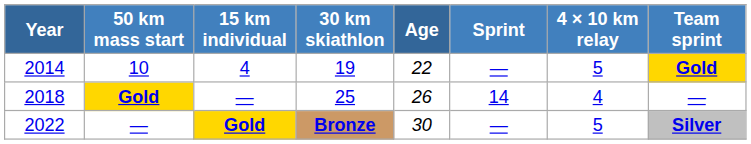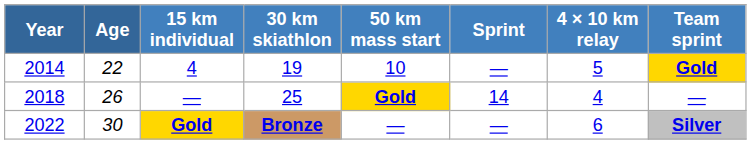 <table class="wikitable" style="font-size:95%; text-align:center; border:grey solid 1px; border-collapse:collapse; background:#ffffff;">
 <tr>
 <th style="background-color:#369; color:white; width:60px;"> Year </th>
-<th style="background-color:#4180be; color:white; width:75px;"> 50 km <br> mass start </th>
+<th style="background-color:#369; color:white; width:40px;"> Age </th>
 <th style="background-color:#4180be; color:white; width:75px;"> 15 km <br> individual </th>
 <th style="background-color:#4180be; color:white; width:75px;"> 30 km <br> skiathlon </th>
-<th style="background-color:#369; color:white; width:40px;"> Age </th>
+<th style="background-color:#4180be; color:white; width:75px;"> 50 km <br> mass start </th>
 <th style="background-color:#4180be; color:white; width:75px;"> Sprint </th>
 <th style="background-color:#4180be; color:white; width:75px;"> 4 × 10 km <br> relay </th>
 <th style="background-color:#4180be; color:white; width:75px;"> Team <br> sprint </th>
 </tr>
 <tr>
 <td><a href='#'>2014</a></td>
-<td><a href='#'>10</a></td>
+<td><em>22</em></td>
 <td><a href='#'>4</a></td>
 <td><a href='#'>19</a></td>
-<td><em>22</em></td>
+<td><a href='#'>10</a></td>
 <td><a href='#'>—</a></td>
 <td><a href='#'>5</a></td>
 <td style="background:gold;"><a href='#'><strong>Gold</strong></a></td>
 </tr>
 <tr>
 <td><a href='#'>2018</a></td>
-<td style="background:gold;"><a href='#'><strong>Gold</strong></a></td>
+<td><em>26</em></td>
 <td><a href='#'>—</a></td>
 <td><a href='#'>25</a></td>
-<td><em>26</em></td>
+<td style="background:gold;"><a href='#'><strong>Gold</strong></a></td>
 <td><a href='#'>14</a></td>
 <td><a href='#'>4</a></td>
 <td><a href='#'>—</a></td>
 </tr>
 <tr>
 <td><a href='#'>2022</a></td>
-<td><a href='#'>—</a></td>
+<td><em>30</em></td>
 <td style="background:gold;"><a href='#'><strong>Gold</strong></a></td>
 <td style="background:#c96;"><a href='#'><strong>Bronze</strong></a></td>
-<td><em>30</em></td>
 <td><a href='#'>—</a></td>
-<td><a href='#'>5</a></td>
+<td><a href='#'>—</a></td>
+<td><a href='#'>6</a></td>
 <td style="background:silver;"><a href='#'><strong>Silver</strong></a></td>
 </tr>
 </table>
